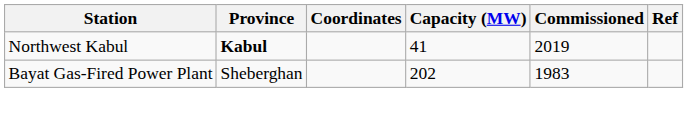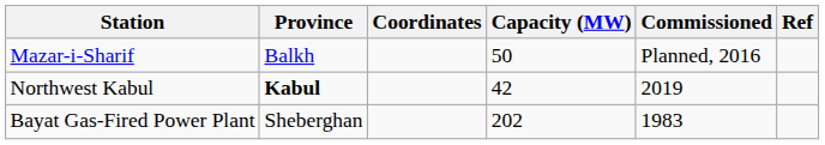 <table class="wikitable sortable">
 <tr>
 <th>Station</th>
 <th>Province</th>
 <th>Coordinates</th>
 <th>Capacity (<a href='#'>MW</a>)</th>
 <th>Commissioned</th>
 <th>Ref</th>
 </tr>
 <tr>
+<td><a href='#'>Mazar-i-Sharif</a></td>
+<td><a href='#'>Balkh</a></td>
+<td></td>
+<td>50</td>
+<td>Planned, 2016</td>
+<td></td>
+</tr>
+<tr>
 <td>Northwest Kabul</td>
 <td><strong>Kabul</strong></td>
 <td></td>
-<td>41</td>
+<td>42</td>
 <td>2019</td>
 <td></td>
 </tr>
 <tr>
 <td>Bayat Gas-Fired Power Plant</td>
 <td>Sheberghan</td>
 <td></td>
 <td>202</td>
 <td>1983</td>
 <td></td>
 </tr>
 </table>
